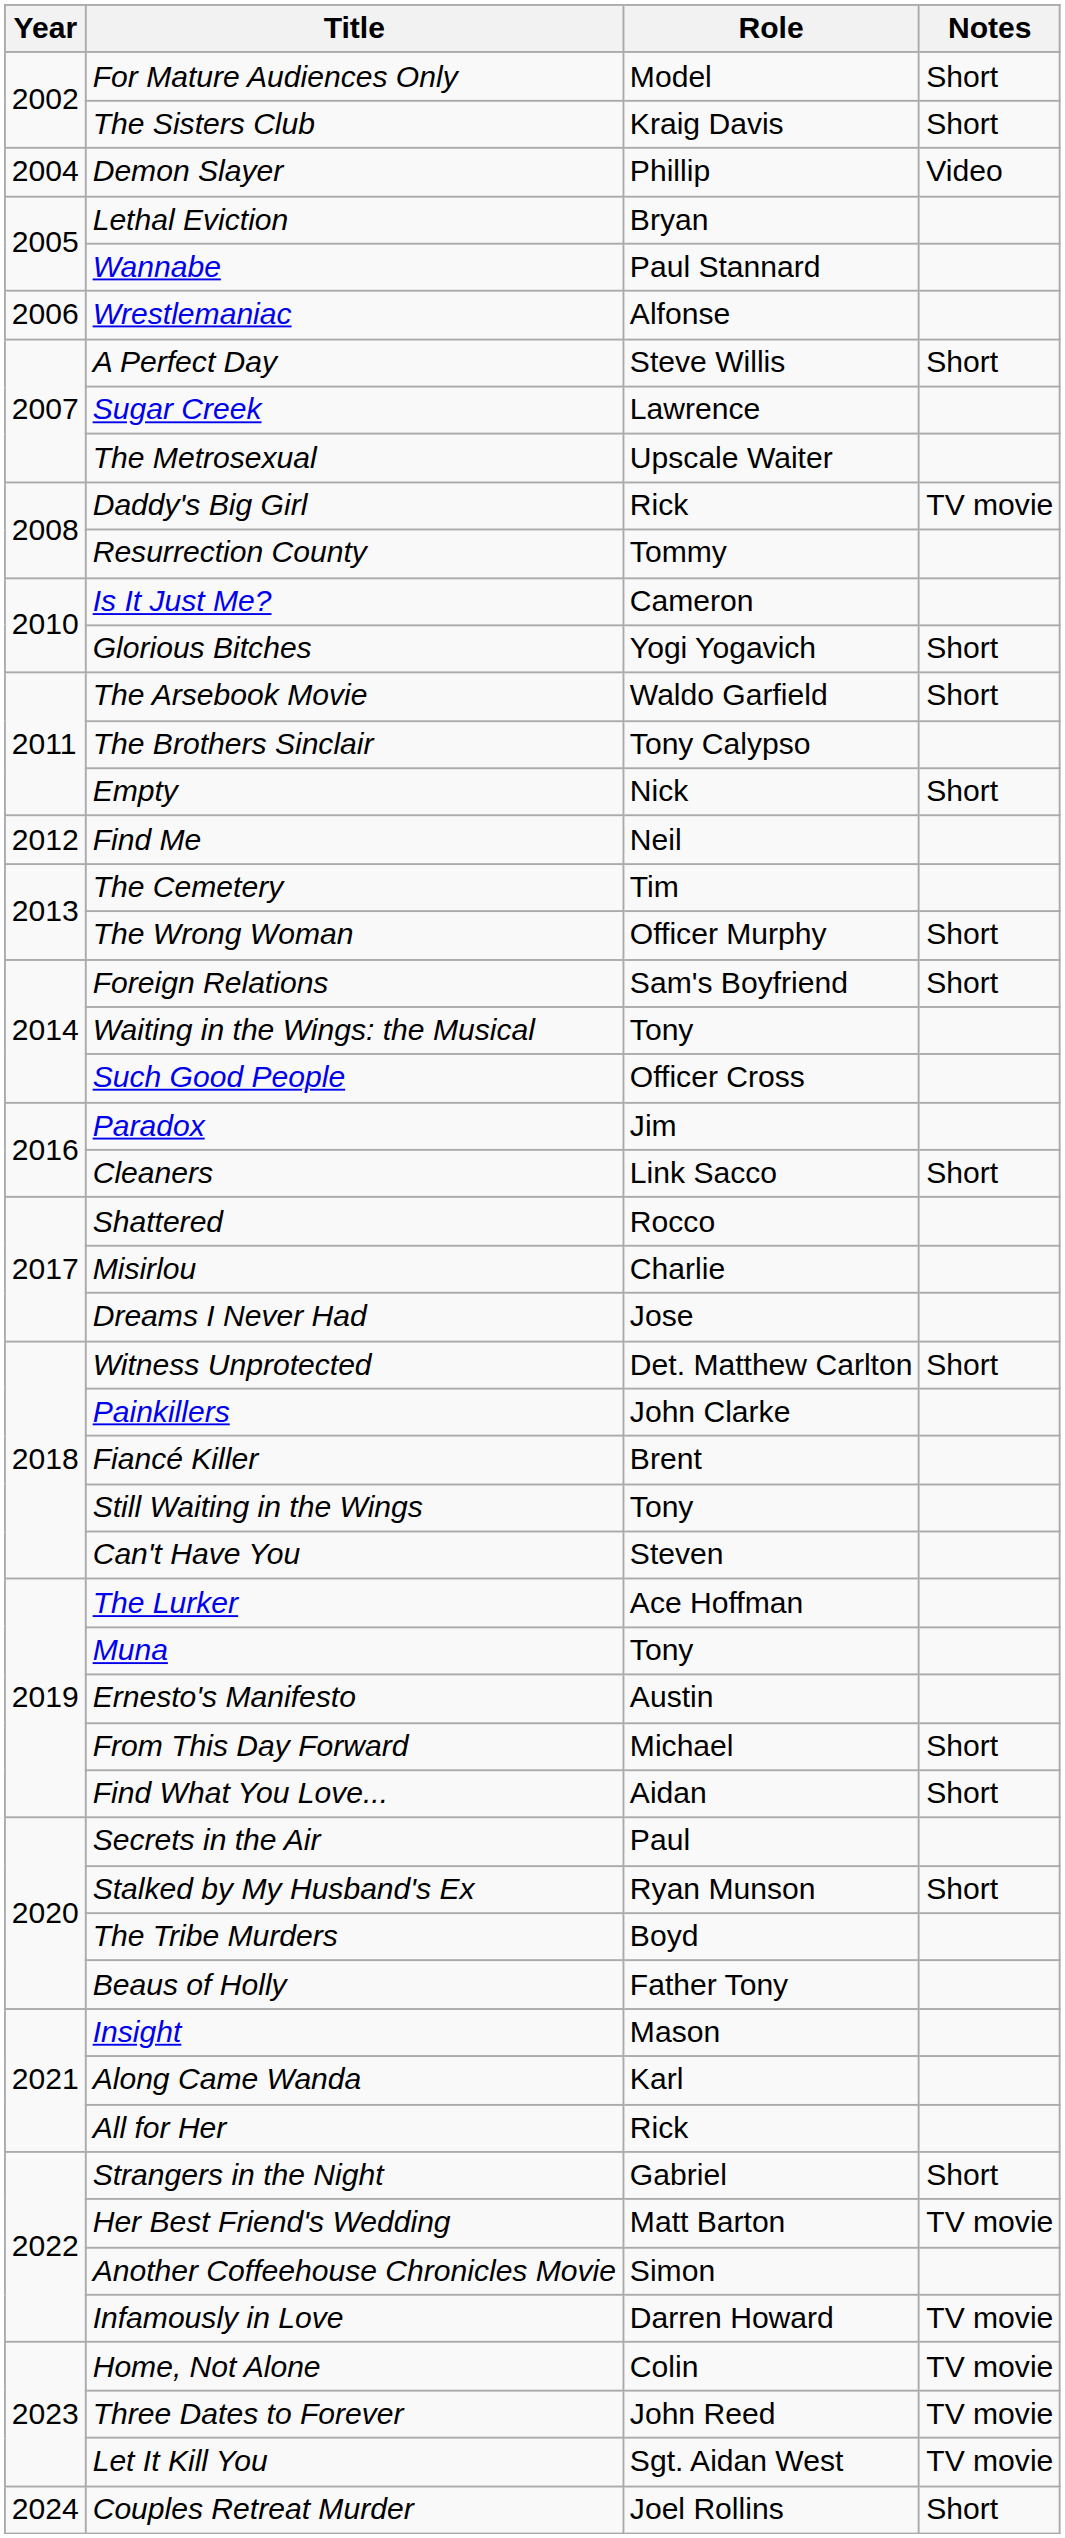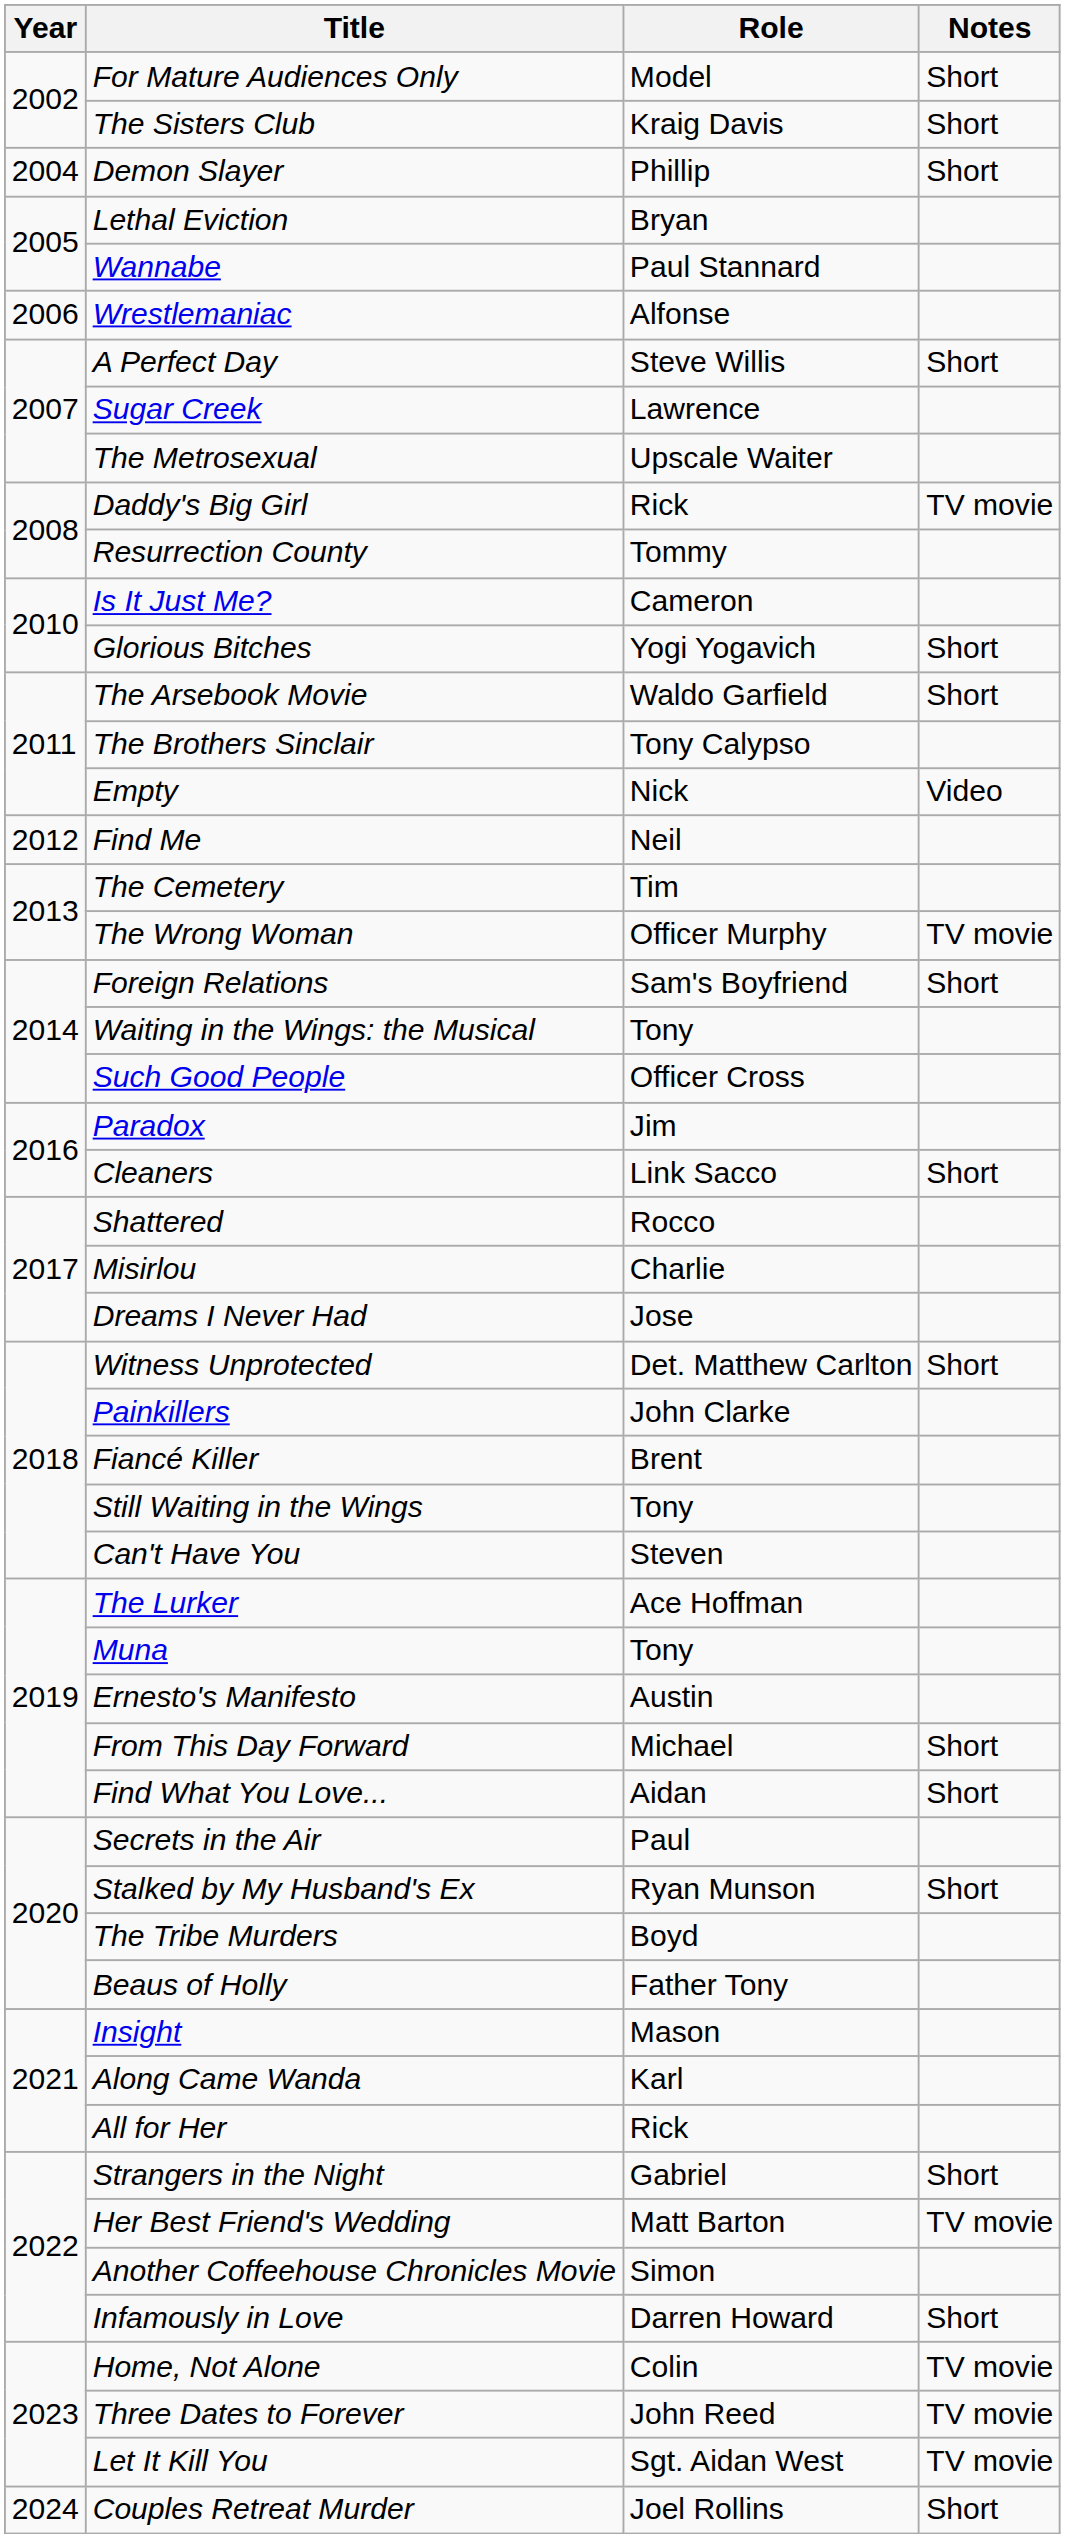 <table class="wikitable sortable">
 <tr>
 <th>Year</th>
 <th>Title</th>
 <th>Role</th>
 <th>Notes</th>
 </tr>
 <tr>
 <td rowspan="2">2002</td>
 <td><em>For Mature Audiences Only</em></td>
 <td>Model</td>
 <td>Short</td>
 </tr>
 <tr>
 <td><em>The Sisters Club</em></td>
 <td>Kraig Davis</td>
 <td>Short</td>
 </tr>
 <tr>
 <td>2004</td>
 <td><em>Demon Slayer</em></td>
 <td>Phillip</td>
-<td>Video</td>
+<td>Short</td>
 </tr>
 <tr>
 <td rowspan="2">2005</td>
 <td><em>Lethal Eviction</em></td>
 <td>Bryan</td>
 <td></td>
 </tr>
 <tr>
 <td><em><a href='#'>Wannabe</a></em></td>
 <td>Paul Stannard</td>
 <td></td>
 </tr>
 <tr>
 <td>2006</td>
 <td><em><a href='#'>Wrestlemaniac</a></em></td>
 <td>Alfonse</td>
 <td></td>
 </tr>
 <tr>
 <td rowspan="3">2007</td>
 <td><em>A Perfect Day</em></td>
 <td>Steve Willis</td>
 <td>Short</td>
 </tr>
 <tr>
 <td><em><a href='#'>Sugar Creek</a></em></td>
 <td>Lawrence</td>
 <td></td>
 </tr>
 <tr>
 <td><em>The Metrosexual</em></td>
 <td>Upscale Waiter</td>
 <td></td>
 </tr>
 <tr>
 <td rowspan="2">2008</td>
 <td><em>Daddy's Big Girl</em></td>
 <td>Rick</td>
 <td>TV movie</td>
 </tr>
 <tr>
 <td><em>Resurrection County</em></td>
 <td>Tommy</td>
 <td></td>
 </tr>
 <tr>
 <td rowspan="2">2010</td>
 <td><em><a href='#'>Is It Just Me?</a></em></td>
 <td>Cameron</td>
 <td></td>
 </tr>
 <tr>
 <td><em>Glorious Bitches</em></td>
 <td>Yogi Yogavich</td>
 <td>Short</td>
 </tr>
 <tr>
 <td rowspan="3">2011</td>
 <td><em>The Arsebook Movie</em></td>
 <td>Waldo Garfield</td>
 <td>Short</td>
 </tr>
 <tr>
 <td><em>The Brothers Sinclair</em></td>
 <td>Tony Calypso</td>
 <td></td>
 </tr>
 <tr>
 <td><em>Empty</em></td>
 <td>Nick</td>
-<td>Short</td>
+<td>Video</td>
 </tr>
 <tr>
 <td>2012</td>
 <td><em>Find Me</em></td>
 <td>Neil</td>
 <td></td>
 </tr>
 <tr>
 <td rowspan="2">2013</td>
 <td><em>The Cemetery</em></td>
 <td>Tim</td>
 <td></td>
 </tr>
 <tr>
 <td><em>The Wrong Woman</em></td>
 <td>Officer Murphy</td>
-<td>Short</td>
+<td>TV movie</td>
 </tr>
 <tr>
 <td rowspan="3">2014</td>
 <td><em>Foreign Relations</em></td>
 <td>Sam's Boyfriend</td>
 <td>Short</td>
 </tr>
 <tr>
 <td><em>Waiting in the Wings: the Musical</em></td>
 <td>Tony</td>
 <td></td>
 </tr>
 <tr>
 <td><em><a href='#'>Such Good People</a></em></td>
 <td>Officer Cross</td>
 <td></td>
 </tr>
 <tr>
 <td rowspan="2">2016</td>
 <td><em><a href='#'>Paradox</a></em></td>
 <td>Jim</td>
 <td></td>
 </tr>
 <tr>
 <td><em>Cleaners</em></td>
 <td>Link Sacco</td>
 <td>Short</td>
 </tr>
 <tr>
 <td rowspan="3">2017</td>
 <td><em>Shattered</em></td>
 <td>Rocco</td>
 <td></td>
 </tr>
 <tr>
 <td><em>Misirlou</em></td>
 <td>Charlie</td>
 <td></td>
 </tr>
 <tr>
 <td><em>Dreams I Never Had</em></td>
 <td>Jose</td>
 <td></td>
 </tr>
 <tr>
 <td rowspan="5">2018</td>
 <td><em>Witness Unprotected</em></td>
 <td>Det. Matthew Carlton</td>
 <td>Short</td>
 </tr>
 <tr>
 <td><em><a href='#'>Painkillers</a></em></td>
 <td>John Clarke</td>
 <td></td>
 </tr>
 <tr>
 <td><em>Fiancé Killer</em></td>
 <td>Brent</td>
 <td></td>
 </tr>
 <tr>
 <td><em>Still Waiting in the Wings</em></td>
 <td>Tony</td>
 <td></td>
 </tr>
 <tr>
 <td><em>Can't Have You</em></td>
 <td>Steven</td>
 <td></td>
 </tr>
 <tr>
 <td rowspan="5">2019</td>
 <td><em><a href='#'>The Lurker</a></em></td>
 <td>Ace Hoffman</td>
 <td></td>
 </tr>
 <tr>
 <td><em><a href='#'>Muna</a></em></td>
 <td>Tony</td>
 <td></td>
 </tr>
 <tr>
 <td><em>Ernesto's Manifesto</em></td>
 <td>Austin</td>
 <td></td>
 </tr>
 <tr>
 <td><em>From This Day Forward</em></td>
 <td>Michael</td>
 <td>Short</td>
 </tr>
 <tr>
 <td><em>Find What You Love...</em></td>
 <td>Aidan</td>
 <td>Short</td>
 </tr>
 <tr>
 <td rowspan="4">2020</td>
 <td><em>Secrets in the Air</em></td>
 <td>Paul</td>
 <td></td>
 </tr>
 <tr>
 <td><em>Stalked by My Husband's Ex</em></td>
 <td>Ryan Munson</td>
 <td>Short</td>
 </tr>
 <tr>
 <td><em>The Tribe Murders</em></td>
 <td>Boyd</td>
 <td></td>
 </tr>
 <tr>
 <td><em>Beaus of Holly</em></td>
 <td>Father Tony</td>
 <td></td>
 </tr>
 <tr>
 <td rowspan="3">2021</td>
 <td><em><a href='#'>Insight</a></em></td>
 <td>Mason</td>
 <td></td>
 </tr>
 <tr>
 <td><em>Along Came Wanda</em></td>
 <td>Karl</td>
 <td></td>
 </tr>
 <tr>
 <td><em>All for Her</em></td>
 <td>Rick</td>
 <td></td>
 </tr>
 <tr>
 <td rowspan="4">2022</td>
 <td><em>Strangers in the Night</em></td>
 <td>Gabriel</td>
 <td>Short</td>
 </tr>
 <tr>
 <td><em>Her Best Friend's Wedding</em></td>
 <td>Matt Barton</td>
 <td>TV movie</td>
 </tr>
 <tr>
 <td><em>Another Coffeehouse Chronicles Movie</em></td>
 <td>Simon</td>
 <td></td>
 </tr>
 <tr>
 <td><em>Infamously in Love</em></td>
 <td>Darren Howard</td>
-<td>TV movie</td>
+<td>Short</td>
 </tr>
 <tr>
 <td rowspan="3">2023</td>
 <td><em>Home, Not Alone</em></td>
 <td>Colin</td>
 <td>TV movie</td>
 </tr>
 <tr>
 <td><em>Three Dates to Forever</em></td>
 <td>John Reed</td>
 <td>TV movie</td>
 </tr>
 <tr>
 <td><em>Let It Kill You</em></td>
 <td>Sgt. Aidan West</td>
 <td>TV movie</td>
 </tr>
 <tr>
 <td>2024</td>
 <td><em>Couples Retreat Murder</em></td>
 <td>Joel Rollins</td>
 <td>Short</td>
 </tr>
 </table>
